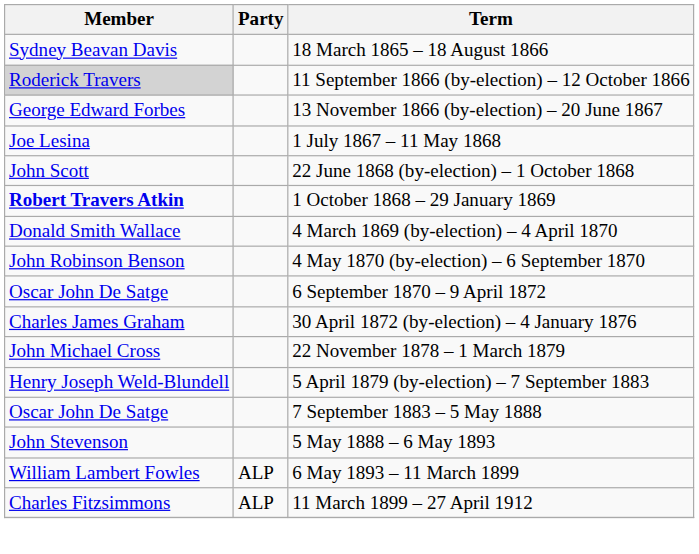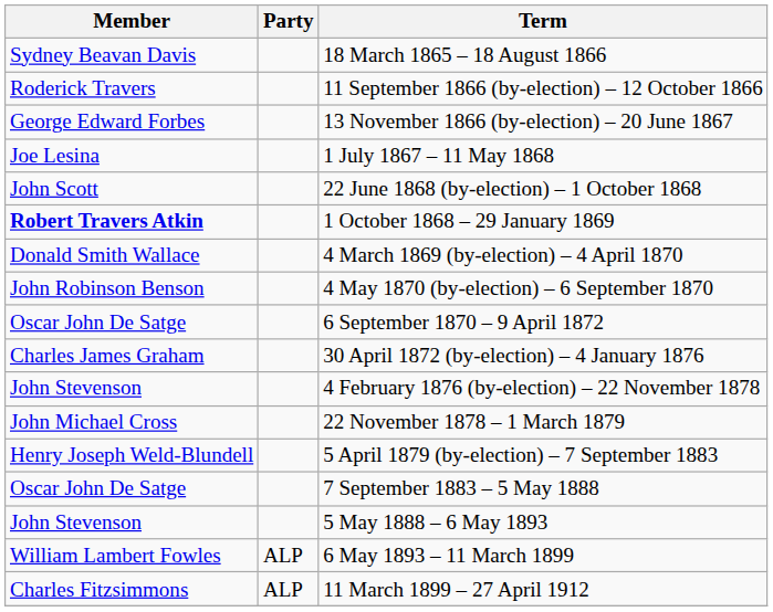 <table class="wikitable">
 <tr>
 <th>Member</th>
 <th>Party</th>
 <th>Term</th>
 </tr>
 <tr>
 <td><a href='#'>Sydney Beavan Davis</a></td>
 <td></td>
 <td>18 March 1865 – 18 August 1866</td>
 </tr>
 <tr>
-<td style="background: lightgrey;"><a href='#'>Roderick Travers</a></td>
+<td><a href='#'>Roderick Travers</a></td>
 <td></td>
 <td>11 September 1866 (by-election) – 12 October 1866</td>
 </tr>
 <tr>
 <td><a href='#'>George Edward Forbes</a></td>
 <td></td>
 <td>13 November 1866 (by-election) – 20 June 1867</td>
 </tr>
 <tr>
 <td><a href='#'>Joe Lesina</a></td>
 <td></td>
 <td>1 July 1867 – 11 May 1868</td>
 </tr>
 <tr>
 <td><a href='#'>John Scott</a></td>
 <td></td>
 <td>22 June 1868 (by-election) – 1 October 1868</td>
 </tr>
 <tr>
 <td><strong><a href='#'>Robert Travers Atkin</a></strong></td>
 <td></td>
 <td>1 October 1868 – 29 January 1869</td>
 </tr>
 <tr>
 <td><a href='#'>Donald Smith Wallace</a></td>
 <td></td>
 <td>4 March 1869 (by-election) – 4 April 1870</td>
 </tr>
 <tr>
 <td><a href='#'>John Robinson Benson</a></td>
 <td></td>
 <td>4 May 1870 (by-election) – 6 September 1870</td>
 </tr>
 <tr>
 <td><a href='#'>Oscar John De Satge</a></td>
 <td></td>
 <td>6 September 1870 – 9 April 1872</td>
 </tr>
 <tr>
 <td><a href='#'>Charles James Graham</a></td>
 <td></td>
 <td>30 April 1872 (by-election) – 4 January 1876</td>
 </tr>
 <tr>
+<td><a href='#'>John Stevenson</a></td>
+<td></td>
+<td>4 February 1876 (by-election) – 22 November 1878</td>
+</tr>
+<tr>
 <td><a href='#'>John Michael Cross</a></td>
 <td></td>
 <td>22 November 1878 – 1 March 1879</td>
 </tr>
 <tr>
 <td><a href='#'>Henry Joseph Weld-Blundell</a></td>
 <td></td>
 <td>5 April 1879 (by-election) – 7 September 1883</td>
 </tr>
 <tr>
 <td><a href='#'>Oscar John De Satge</a></td>
 <td></td>
 <td>7 September 1883 – 5 May 1888</td>
 </tr>
 <tr>
 <td><a href='#'>John Stevenson</a></td>
 <td></td>
 <td>5 May 1888 – 6 May 1893</td>
 </tr>
 <tr>
 <td><a href='#'>William Lambert Fowles</a></td>
 <td>ALP</td>
 <td>6 May 1893 – 11 March 1899</td>
 </tr>
 <tr>
 <td><a href='#'>Charles Fitzsimmons</a></td>
 <td>ALP</td>
 <td>11 March 1899 – 27 April 1912</td>
 </tr>
 <tr>
 </tr>
 </table>
